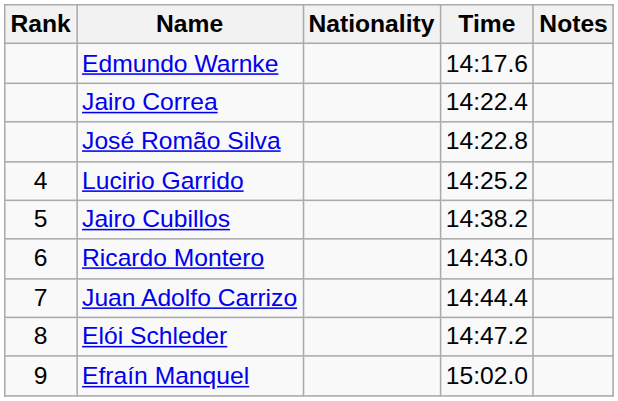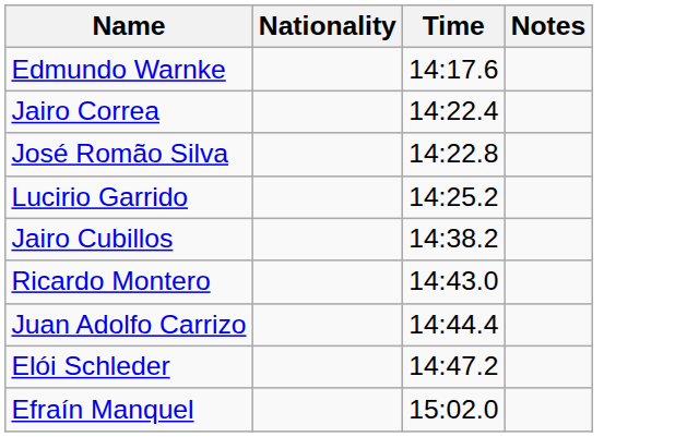 <table class="wikitable sortable" style="text-align:center">
 <tr>
-<th>Rank</th>
 <th>Name</th>
 <th>Nationality</th>
 <th>Time</th>
 <th>Notes</th>
 </tr>
 <tr>
-<td></td>
 <td align=left><a href='#'>Edmundo Warnke</a></td>
 <td align=left></td>
 <td>14:17.6</td>
 <td></td>
 </tr>
 <tr>
-<td></td>
 <td align=left><a href='#'>Jairo Correa</a></td>
 <td align=left></td>
 <td>14:22.4</td>
 <td></td>
 </tr>
 <tr>
-<td></td>
 <td align=left><a href='#'>José Romão Silva</a></td>
 <td align=left></td>
 <td>14:22.8</td>
 <td></td>
 </tr>
 <tr>
-<td>4</td>
 <td align=left><a href='#'>Lucirio Garrido</a></td>
 <td align=left></td>
 <td>14:25.2</td>
 <td></td>
 </tr>
 <tr>
-<td>5</td>
 <td align=left><a href='#'>Jairo Cubillos</a></td>
 <td align=left></td>
 <td>14:38.2</td>
 <td></td>
 </tr>
 <tr>
-<td>6</td>
 <td align=left><a href='#'>Ricardo Montero</a></td>
 <td align=left></td>
 <td>14:43.0</td>
 <td></td>
 </tr>
 <tr>
-<td>7</td>
 <td align=left><a href='#'>Juan Adolfo Carrizo</a></td>
 <td align=left></td>
 <td>14:44.4</td>
 <td></td>
 </tr>
 <tr>
-<td>8</td>
 <td align=left><a href='#'>Elói Schleder</a></td>
 <td align=left></td>
 <td>14:47.2</td>
 <td></td>
 </tr>
 <tr>
-<td>9</td>
 <td align=left><a href='#'>Efraín Manquel</a></td>
 <td align=left></td>
 <td>15:02.0</td>
 <td></td>
 </tr>
 </table>
